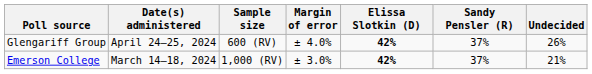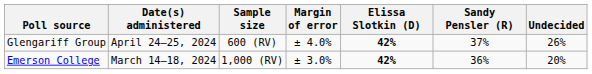 <table class="wikitable" style="font-size:90%;text-align:center;">
 <tr style="vertical-align:bottom">
 <th>Poll source</th>
 <th>Date(s)<br>administered</th>
 <th>Sample<br>size</th>
 <th>Margin<br>of error</th>
 <th style="width:100px;">Elissa<br>Slotkin (D)</th>
 <th style="width:100px;">Sandy<br>Pensler (R)</th>
 <th>Undecided</th>
 </tr>
 <tr>
 <td style="text-align:left;">Glengariff Group</td>
 <td>April 24–25, 2024</td>
 <td>600 (RV)</td>
 <td>± 4.0%</td>
 <td><strong>42%</strong></td>
 <td>37%</td>
 <td>26%</td>
 </tr>
 <tr>
 <td style="text-align:left;"><a href='#'>Emerson College</a></td>
 <td>March 14–18, 2024</td>
 <td>1,000 (RV)</td>
 <td>± 3.0%</td>
 <td><strong>42%</strong></td>
-<td>37%</td>
-<td>21%</td>
+<td>36%</td>
+<td>20%</td>
 </tr>
 </table>
